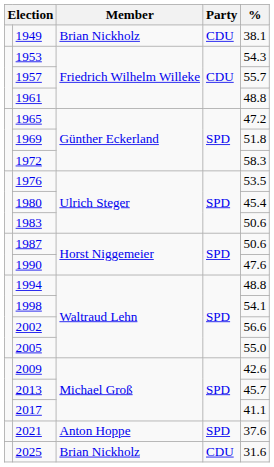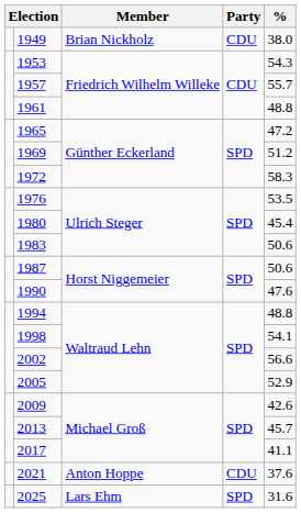 <table class=wikitable>
 <tr>
 <th colspan=2>Election</th>
 <th>Member</th>
 <th>Party</th>
 <th>%</th>
 </tr>
 <tr>
 <td bgcolor=></td>
 <td><a href='#'>1949</a></td>
 <td><a href='#'>Brian Nickholz</a></td>
 <td><a href='#'>CDU</a></td>
-<td align=right>38.1</td>
+<td align=right>38.0</td>
 </tr>
 <tr>
 <td rowspan=3 bgcolor=></td>
 <td><a href='#'>1953</a></td>
 <td rowspan=3><a href='#'>Friedrich Wilhelm Willeke</a></td>
 <td rowspan=3><a href='#'>CDU</a></td>
 <td align=right>54.3</td>
 </tr>
 <tr>
 <td><a href='#'>1957</a></td>
 <td align=right>55.7</td>
 </tr>
 <tr>
 <td><a href='#'>1961</a></td>
 <td align=right>48.8</td>
 </tr>
 <tr>
 <td rowspan=3 bgcolor=></td>
 <td><a href='#'>1965</a></td>
 <td rowspan=3><a href='#'>Günther Eckerland</a></td>
 <td rowspan=3><a href='#'>SPD</a></td>
 <td align=right>47.2</td>
 </tr>
 <tr>
 <td><a href='#'>1969</a></td>
-<td align=right>51.8</td>
+<td align=right>51.2</td>
 </tr>
 <tr>
 <td><a href='#'>1972</a></td>
 <td align=right>58.3</td>
 </tr>
 <tr>
 <td rowspan=3 bgcolor=></td>
 <td><a href='#'>1976</a></td>
 <td rowspan=3><a href='#'>Ulrich Steger</a></td>
 <td rowspan=3><a href='#'>SPD</a></td>
 <td align=right>53.5</td>
 </tr>
 <tr>
 <td><a href='#'>1980</a></td>
 <td align=right>45.4</td>
 </tr>
 <tr>
 <td><a href='#'>1983</a></td>
 <td align=right>50.6</td>
 </tr>
 <tr>
 <td rowspan=2 bgcolor=></td>
 <td><a href='#'>1987</a></td>
 <td rowspan=2><a href='#'>Horst Niggemeier</a></td>
 <td rowspan=2><a href='#'>SPD</a></td>
 <td align=right>50.6</td>
 </tr>
 <tr>
 <td><a href='#'>1990</a></td>
 <td align=right>47.6</td>
 </tr>
 <tr>
 <td rowspan=4 bgcolor=></td>
 <td><a href='#'>1994</a></td>
 <td rowspan=4><a href='#'>Waltraud Lehn</a></td>
 <td rowspan=4><a href='#'>SPD</a></td>
 <td align=right>48.8</td>
 </tr>
 <tr>
 <td><a href='#'>1998</a></td>
 <td align=right>54.1</td>
 </tr>
 <tr>
 <td><a href='#'>2002</a></td>
 <td align=right>56.6</td>
 </tr>
 <tr>
 <td><a href='#'>2005</a></td>
-<td align=right>55.0</td>
+<td align=right>52.9</td>
 </tr>
 <tr>
 <td rowspan=3 bgcolor=></td>
 <td><a href='#'>2009</a></td>
 <td rowspan=3><a href='#'>Michael Groß</a></td>
 <td rowspan=3><a href='#'>SPD</a></td>
 <td align=right>42.6</td>
 </tr>
 <tr>
 <td><a href='#'>2013</a></td>
 <td align=right>45.7</td>
 </tr>
 <tr>
 <td><a href='#'>2017</a></td>
 <td align=right>41.1</td>
 </tr>
 <tr>
 <td bgcolor=></td>
 <td><a href='#'>2021</a></td>
 <td><a href='#'>Anton Hoppe</a></td>
-<td><a href='#'>SPD</a></td>
+<td><a href='#'>CDU</a></td>
 <td align=right>37.6</td>
 </tr>
 <tr>
 <td bgcolor=></td>
 <td><a href='#'>2025</a></td>
-<td><a href='#'>Brian Nickholz</a></td>
-<td><a href='#'>CDU</a></td>
+<td><a href='#'>Lars Ehm</a></td>
+<td><a href='#'>SPD</a></td>
 <td align=right>31.6</td>
 </tr>
 </table>
